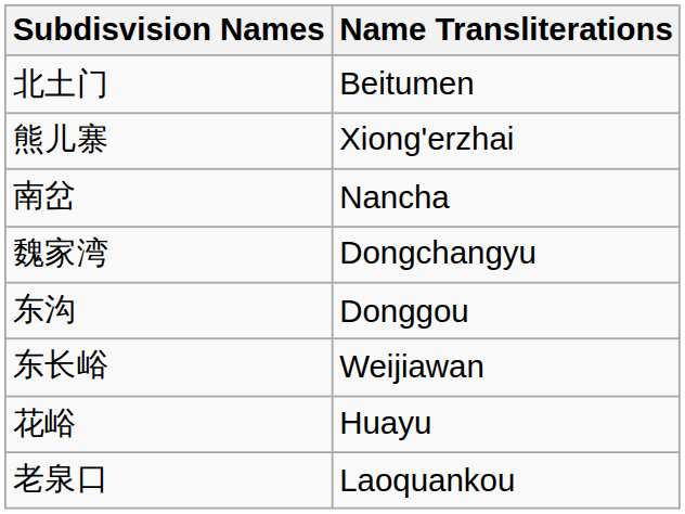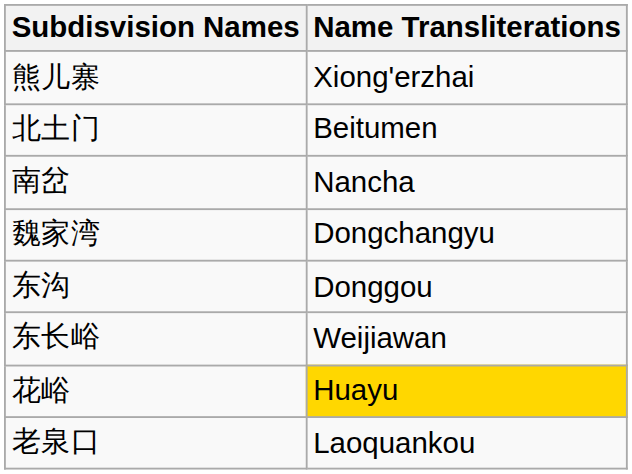 <table class="wikitable sortable">
 <tr>
 <th>Subdisvision Names</th>
 <th>Name Transliterations</th>
 </tr>
 <tr>
+<td>熊儿寨</td>
+<td>Xiong'erzhai</td>
+</tr>
+<tr>
 <td>北土门</td>
 <td>Beitumen</td>
-</tr>
-<tr>
-<td>熊儿寨</td>
-<td>Xiong'erzhai</td>
 </tr>
 <tr>
 <td>南岔</td>
 <td>Nancha</td>
 </tr>
 <tr>
 <td>魏家湾</td>
 <td>Dongchangyu</td>
 </tr>
 <tr>
 <td>东沟</td>
 <td>Donggou</td>
 </tr>
 <tr>
 <td>东长峪</td>
 <td>Weijiawan</td>
 </tr>
 <tr>
 <td>花峪</td>
-<td>Huayu</td>
+<td style="background: gold;">Huayu</td>
 </tr>
 <tr>
 <td>老泉口</td>
 <td>Laoquankou</td>
 </tr>
 </table>
